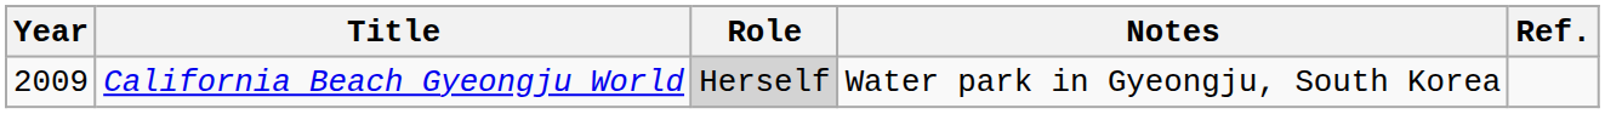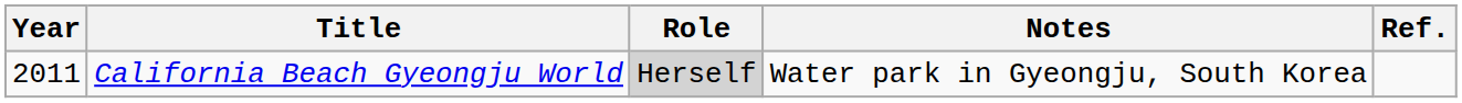 <table class="wikitable sortable">
 <tr>
 <th>Year</th>
 <th>Title</th>
 <th>Role</th>
 <th>Notes</th>
 <th>Ref.</th>
 </tr>
 <tr>
-<td>2009</td>
+<td>2011</td>
 <td><em><a href='#'>California Beach Gyeongju World</a></em></td>
 <td style="background: lightgrey;">Herself</td>
 <td>Water park in Gyeongju, South Korea</td>
 <td></td>
 </tr>
 </table>
